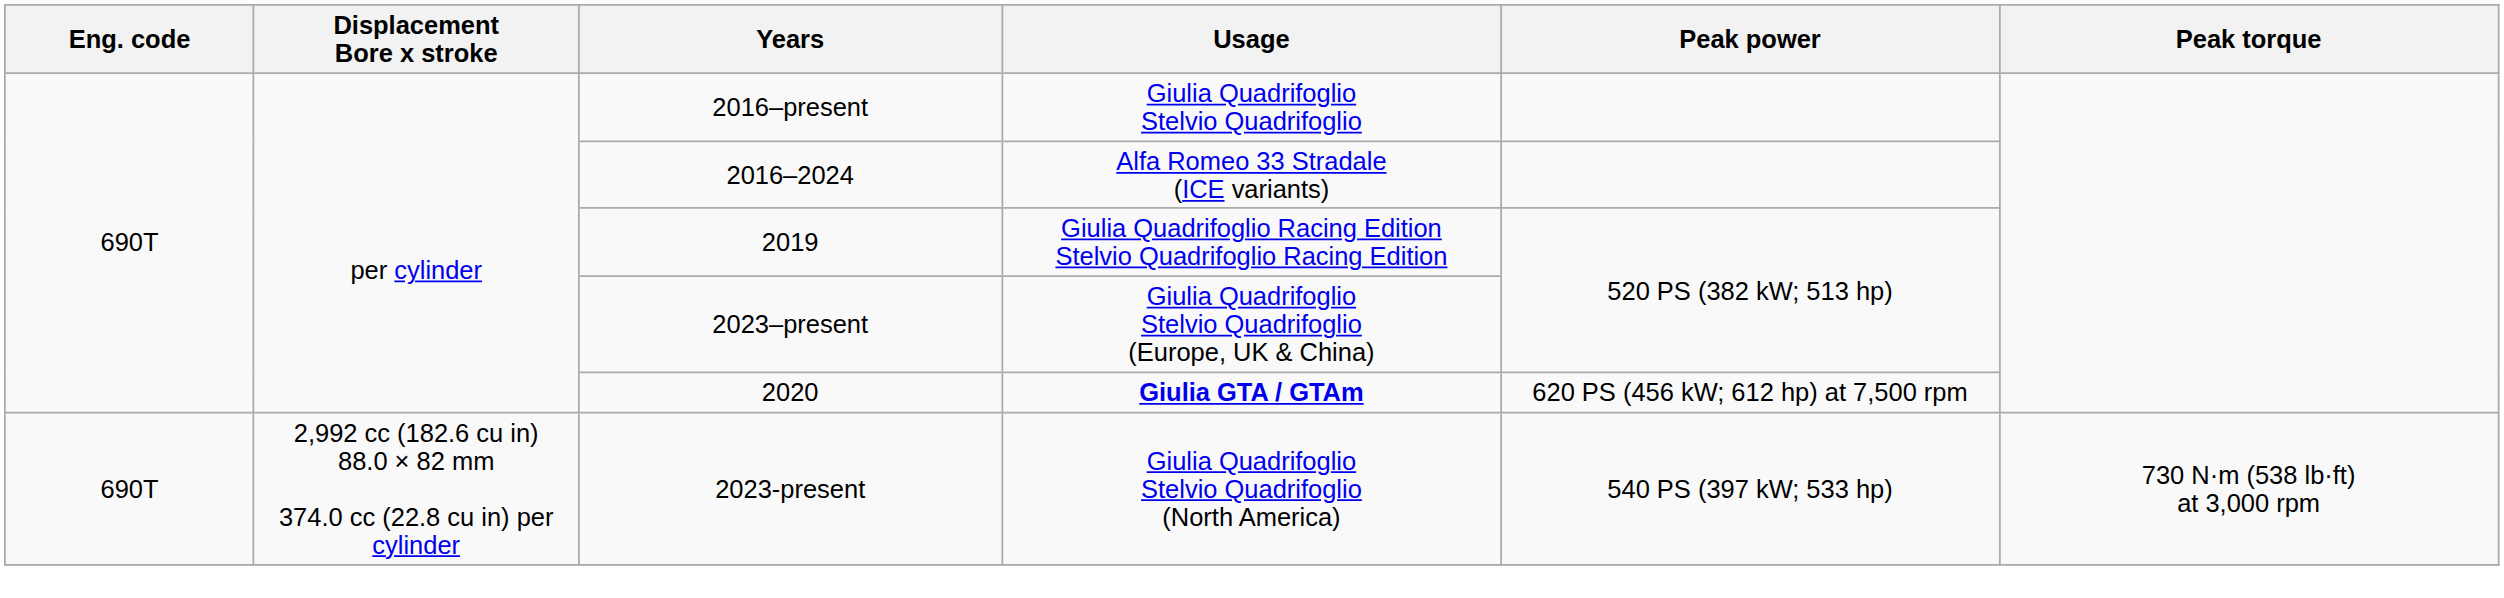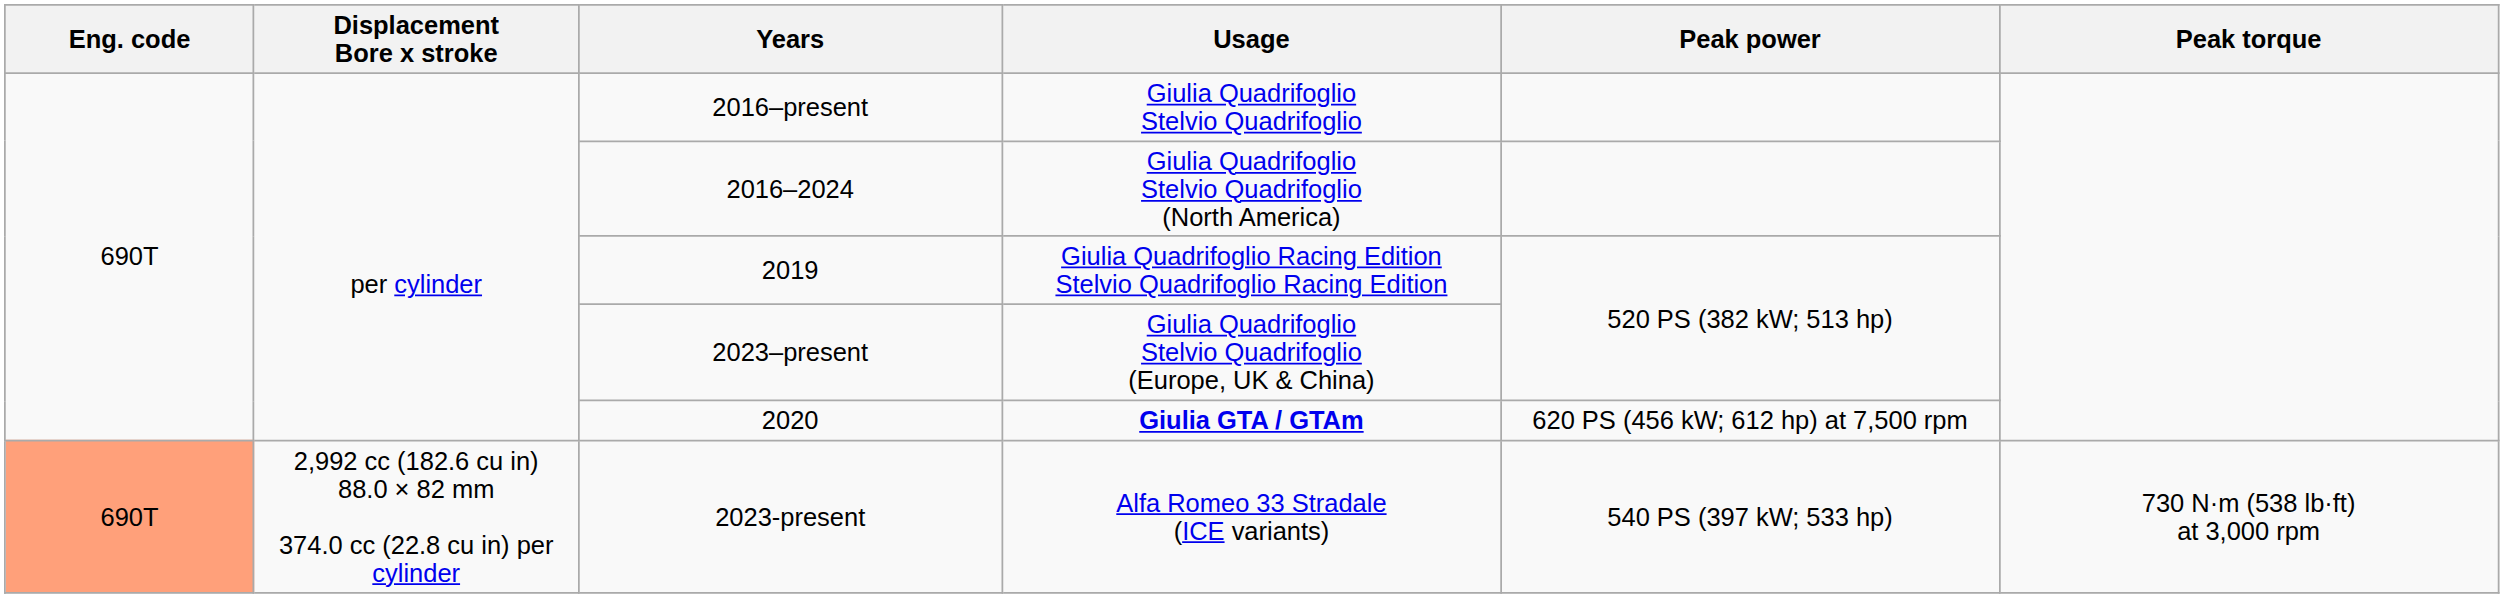 <table class="wikitable" style="text-align:center; font-size:91%;" width=90%>
 <tr>
 <th width=10%>Eng. code</th>
 <th width=13%>Displacement<br>Bore x stroke</th>
 <th>Years</th>
 <th width=20%>Usage</th>
 <th width=20%>Peak power</th>
 <th width=20%>Peak torque</th>
 </tr>
 <tr>
 <td rowspan="5">690T</td>
 <td rowspan="5">   <br><br>  per <a href='#'>cylinder</a></td>
 <td>2016–present</td>
 <td><a href='#'>Giulia Quadrifoglio</a><br><a href='#'>Stelvio Quadrifoglio</a></td>
 <td> </td>
 <td rowspan="5"> </td>
 </tr>
 <tr>
 <td>2016–2024</td>
-<td><a href='#'>Alfa Romeo 33 Stradale</a><br>(<a href='#'>ICE</a> variants)</td>
+<td><a href='#'>Giulia Quadrifoglio</a><br><a href='#'>Stelvio Quadrifoglio</a><br>(North America)</td>
 <td> </td>
 </tr>
 <tr>
 <td>2019</td>
 <td><a href='#'>Giulia Quadrifoglio Racing Edition</a><br><a href='#'>Stelvio Quadrifoglio Racing Edition</a></td>
 <td rowspan="2">520 PS (382 kW; 513 hp) </td>
 </tr>
 <tr>
 <td>2023–present</td>
 <td><a href='#'>Giulia Quadrifoglio</a><br><a href='#'>Stelvio Quadrifoglio</a><br>(Europe, UK & China)</td>
 </tr>
 <tr>
 <td>2020</td>
 <td><strong><a href='#'>Giulia GTA / GTAm</a></strong></td>
 <td>620 PS (456 kW; 612 hp) at 7,500 rpm</td>
 </tr>
 <tr>
-<td>690T</td>
+<td style="background: lightsalmon;">690T</td>
 <td>2,992 cc (182.6 cu in)<br>88.0 × 82 mm <br><br> 374.0 cc (22.8 cu in) per <a href='#'>cylinder</a></td>
 <td>2023-present</td>
-<td><a href='#'>Giulia Quadrifoglio</a><br><a href='#'>Stelvio Quadrifoglio</a><br>(North America)</td>
+<td><a href='#'>Alfa Romeo 33 Stradale</a><br>(<a href='#'>ICE</a> variants)</td>
 <td>540 PS (397 kW; 533 hp) </td>
 <td>730 N·m (538 lb·ft)<br>at 3,000 rpm</td>
 </tr>
 </table>
